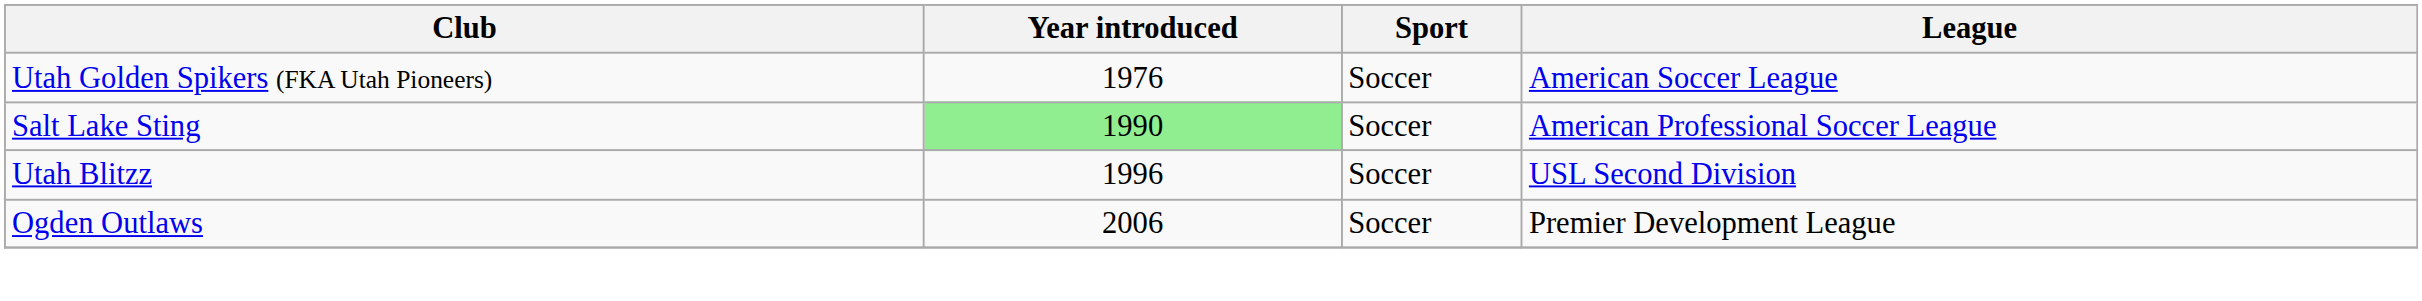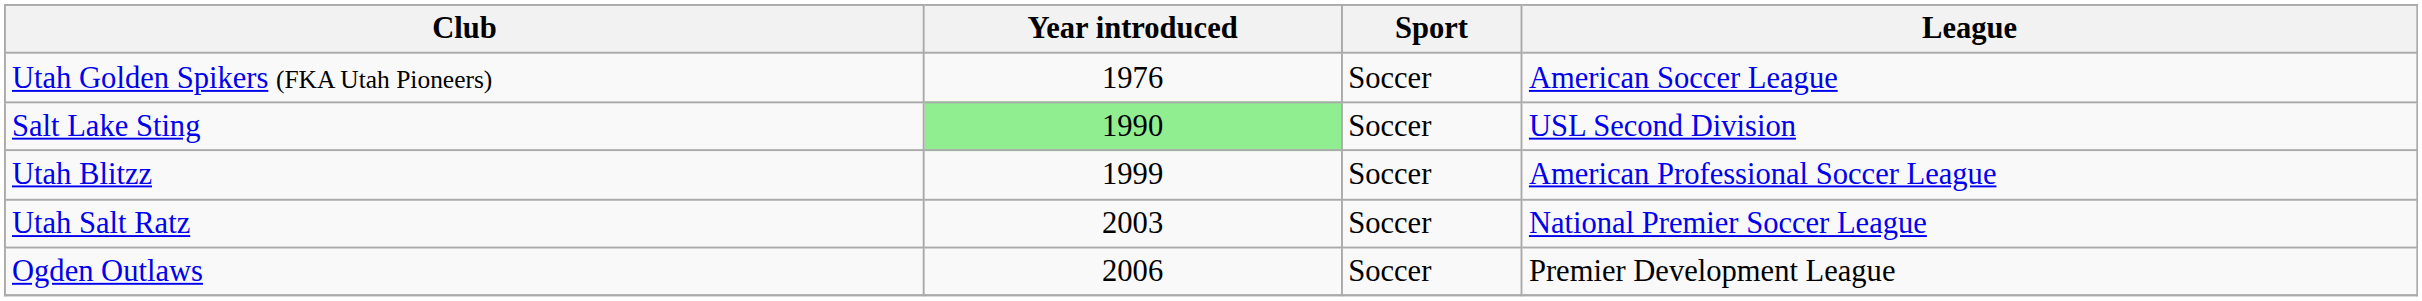 <table class="wikitable sortable" style="width:100%;">
 <tr>
 <th>Club</th>
 <th>Year introduced</th>
 <th>Sport</th>
 <th>League</th>
 </tr>
 <tr>
 <td><a href='#'>Utah Golden Spikers</a> <small>(FKA Utah Pioneers)</small></td>
 <td align=center>1976</td>
 <td>Soccer</td>
 <td><a href='#'>American Soccer League</a></td>
 </tr>
 <tr>
 <td><a href='#'>Salt Lake Sting</a></td>
 <td align=center style="background: lightgreen;">1990</td>
 <td>Soccer</td>
+<td><a href='#'>USL Second Division</a></td>
+</tr>
+<tr>
+<td><a href='#'>Utah Blitzz</a></td>
+<td align=center>1999</td>
+<td>Soccer</td>
 <td><a href='#'>American Professional Soccer League</a></td>
 </tr>
 <tr>
-<td><a href='#'>Utah Blitzz</a></td>
-<td align=center>1996</td>
+<td><a href='#'>Utah Salt Ratz</a></td>
+<td align=center>2003</td>
 <td>Soccer</td>
-<td><a href='#'>USL Second Division</a></td>
+<td><a href='#'>National Premier Soccer League</a></td>
 </tr>
 <tr>
 <td><a href='#'>Ogden Outlaws</a></td>
 <td align=center>2006</td>
 <td>Soccer</td>
 <td>Premier Development League</td>
 </tr>
 <tr>
 </tr>
 </table>
